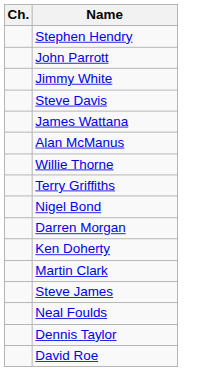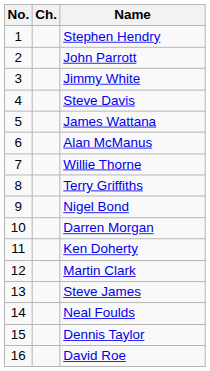 <table class="wikitable" style="text-align: center;">
 <tr>
+<th>No.</th>
 <th>Ch.</th>
 <th width=165>Name</th>
 </tr>
 <tr>
+<td>1</td>
 <td></td>
 <td style="text-align:left;"> <a href='#'>Stephen Hendry</a></td>
 </tr>
 <tr>
+<td>2</td>
 <td></td>
 <td style="text-align:left;"> <a href='#'>John Parrott</a></td>
 </tr>
 <tr>
+<td>3</td>
 <td></td>
 <td style="text-align:left;"> <a href='#'>Jimmy White</a></td>
 </tr>
 <tr>
+<td>4</td>
 <td></td>
 <td style="text-align:left;"> <a href='#'>Steve Davis</a></td>
 </tr>
 <tr>
+<td>5</td>
 <td></td>
 <td style="text-align:left;"> <a href='#'>James Wattana</a></td>
 </tr>
 <tr>
+<td>6</td>
 <td></td>
 <td style="text-align:left;"> <a href='#'>Alan McManus</a></td>
 </tr>
 <tr>
+<td>7</td>
 <td></td>
 <td style="text-align:left;"> <a href='#'>Willie Thorne</a></td>
 </tr>
 <tr>
+<td>8</td>
 <td></td>
 <td style="text-align:left;"> <a href='#'>Terry Griffiths</a></td>
 </tr>
 <tr>
+<td>9</td>
 <td></td>
 <td style="text-align:left;"> <a href='#'>Nigel Bond</a></td>
 </tr>
 <tr>
+<td>10</td>
 <td></td>
 <td style="text-align:left;"> <a href='#'>Darren Morgan</a></td>
 </tr>
 <tr>
+<td>11</td>
 <td></td>
 <td style="text-align:left;"> <a href='#'>Ken Doherty</a></td>
 </tr>
 <tr>
+<td>12</td>
 <td></td>
 <td style="text-align:left;"> <a href='#'>Martin Clark</a></td>
 </tr>
 <tr>
+<td>13</td>
 <td></td>
 <td style="text-align:left;"> <a href='#'>Steve James</a></td>
 </tr>
 <tr>
+<td>14</td>
 <td></td>
 <td style="text-align:left;"> <a href='#'>Neal Foulds</a></td>
 </tr>
 <tr>
+<td>15</td>
 <td></td>
 <td style="text-align:left;"> <a href='#'>Dennis Taylor</a></td>
 </tr>
 <tr>
+<td>16</td>
 <td></td>
 <td style="text-align:left;"> <a href='#'>David Roe</a></td>
 </tr>
 </table>
